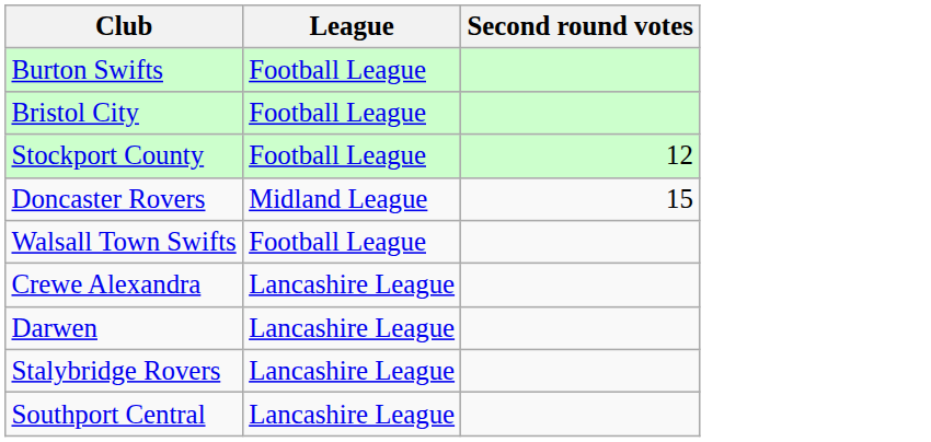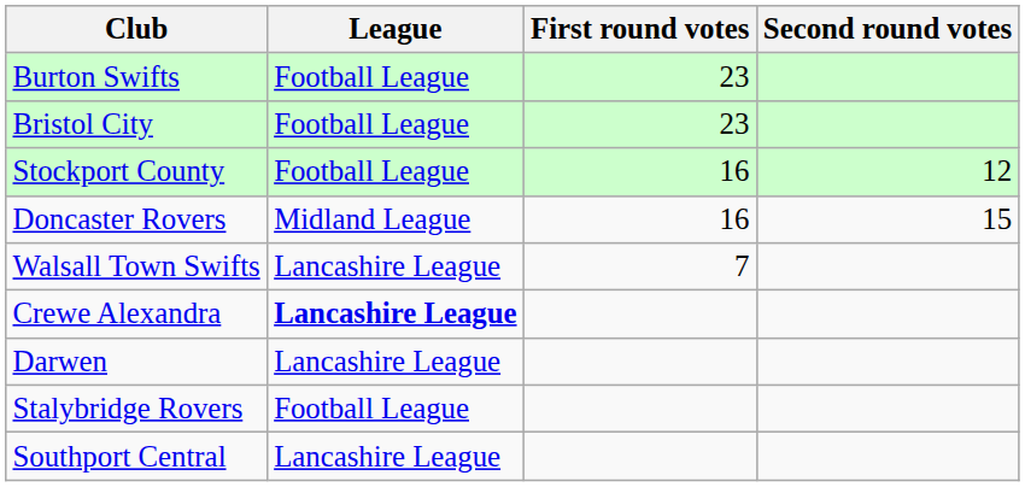 <table class=wikitable style=text-align:left>
 <tr>
 <th>Club</th>
 <th>League</th>
+<th>First round votes</th>
 <th>Second round votes</th>
 </tr>
 <tr bgcolor=ccffcc>
 <td><a href='#'>Burton Swifts</a></td>
 <td><a href='#'>Football League</a></td>
+<td align=right>23</td>
 <td></td>
 </tr>
 <tr bgcolor=ccffcc>
 <td><a href='#'>Bristol City</a></td>
 <td><a href='#'>Football League</a></td>
+<td align=right>23</td>
 <td></td>
 </tr>
 <tr bgcolor=ccffcc>
 <td><a href='#'>Stockport County</a></td>
 <td><a href='#'>Football League</a></td>
+<td align=right>16</td>
 <td align=right>12</td>
 </tr>
 <tr>
 <td><a href='#'>Doncaster Rovers</a></td>
 <td><a href='#'>Midland League</a></td>
+<td align=right>16</td>
 <td align=right>15</td>
 </tr>
 <tr>
 <td><a href='#'>Walsall Town Swifts</a></td>
-<td><a href='#'>Football League</a></td>
+<td><a href='#'>Lancashire League</a></td>
+<td align=right>7</td>
 <td></td>
 </tr>
 <tr>
 <td><a href='#'>Crewe Alexandra</a></td>
-<td><a href='#'>Lancashire League</a></td>
+<td><strong><a href='#'>Lancashire League</a></strong></td>
+<td></td>
 <td></td>
 </tr>
 <tr>
 <td><a href='#'>Darwen</a></td>
 <td><a href='#'>Lancashire League</a></td>
 <td></td>
+<td></td>
 </tr>
 <tr>
 <td><a href='#'>Stalybridge Rovers</a></td>
-<td><a href='#'>Lancashire League</a></td>
+<td><a href='#'>Football League</a></td>
+<td></td>
 <td></td>
 </tr>
 <tr>
 <td><a href='#'>Southport Central</a></td>
 <td><a href='#'>Lancashire League</a></td>
 <td></td>
+<td></td>
 </tr>
 </table>
